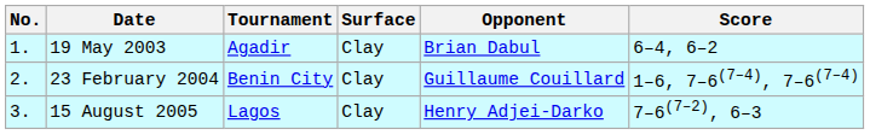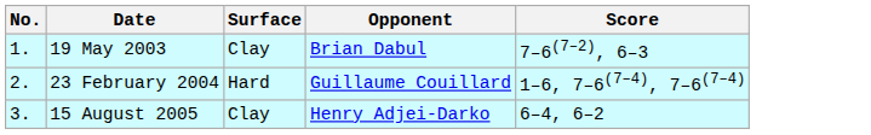 <table class="wikitable">
 <tr>
 <th>No.</th>
 <th>Date</th>
-<th>Tournament</th>
 <th>Surface</th>
 <th>Opponent</th>
 <th>Score</th>
 </tr>
 <tr bgcolor="CFFCFF">
 <td>1.</td>
 <td>19 May 2003</td>
-<td><a href='#'>Agadir</a></td>
 <td>Clay</td>
 <td> <a href='#'>Brian Dabul</a></td>
-<td>6–4, 6–2</td>
+<td>7–6<sup>(7–2)</sup>, 6–3</td>
 </tr>
 <tr bgcolor="CFFCFF">
 <td>2.</td>
 <td>23 February 2004</td>
-<td><a href='#'>Benin City</a></td>
-<td>Clay</td>
+<td>Hard</td>
 <td> <a href='#'>Guillaume Couillard</a></td>
 <td>1–6, 7–6<sup>(7–4)</sup>, 7–6<sup>(7–4)</sup></td>
 </tr>
 <tr bgcolor="CFFCFF">
 <td>3.</td>
 <td>15 August 2005</td>
-<td><a href='#'>Lagos</a></td>
 <td>Clay</td>
 <td> <a href='#'>Henry Adjei-Darko</a></td>
-<td>7–6<sup>(7–2)</sup>, 6–3</td>
+<td>6–4, 6–2</td>
 </tr>
 </table>
